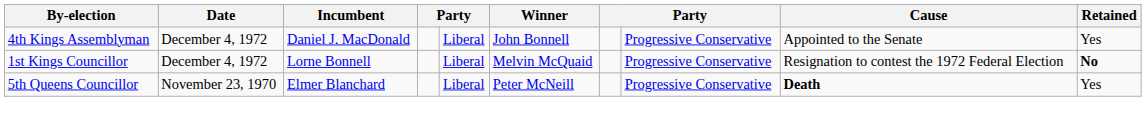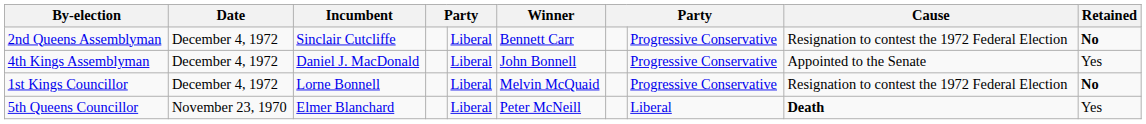 <table class=wikitable style="width:100%">
 <tr>
 <th>By-election</th>
 <th>Date</th>
 <th>Incumbent</th>
 <th colspan=2>Party</th>
 <th>Winner</th>
 <th colspan=2>Party</th>
 <th>Cause</th>
 <th>Retained</th>
+</tr>
+<tr>
+<td><a href='#'>2nd Queens Assemblyman</a></td>
+<td>December 4, 1972</td>
+<td><a href='#'>Sinclair Cutcliffe</a></td>
+<td>    </td>
+<td><a href='#'>Liberal</a></td>
+<td><a href='#'>Bennett Carr</a></td>
+<td>    </td>
+<td><a href='#'>Progressive Conservative</a></td>
+<td>Resignation to contest the 1972 Federal Election</td>
+<td><strong>No</strong></td>
 </tr>
 <tr>
 <td><a href='#'>4th Kings Assemblyman</a></td>
 <td>December 4, 1972</td>
 <td><a href='#'>Daniel J. MacDonald</a></td>
 <td>    </td>
 <td><a href='#'>Liberal</a></td>
 <td><a href='#'>John Bonnell</a></td>
 <td>    </td>
 <td><a href='#'>Progressive Conservative</a></td>
 <td>Appointed to the Senate</td>
 <td>Yes</td>
 </tr>
 <tr>
 <td><a href='#'>1st Kings Councillor</a></td>
 <td>December 4, 1972</td>
 <td><a href='#'>Lorne Bonnell</a></td>
 <td>    </td>
 <td><a href='#'>Liberal</a></td>
 <td><a href='#'>Melvin McQuaid</a></td>
 <td>    </td>
 <td><a href='#'>Progressive Conservative</a></td>
 <td>Resignation to contest the 1972 Federal Election</td>
 <td><strong>No</strong></td>
 </tr>
 <tr>
 <td><a href='#'>5th Queens Councillor</a></td>
 <td>November 23, 1970</td>
 <td><a href='#'>Elmer Blanchard</a></td>
 <td>    </td>
 <td><a href='#'>Liberal</a></td>
 <td><a href='#'>Peter McNeill</a></td>
 <td>    </td>
-<td><a href='#'>Progressive Conservative</a></td>
+<td><a href='#'>Liberal</a></td>
 <td><strong>Death</strong></td>
 <td>Yes</td>
 </tr>
 </table>
